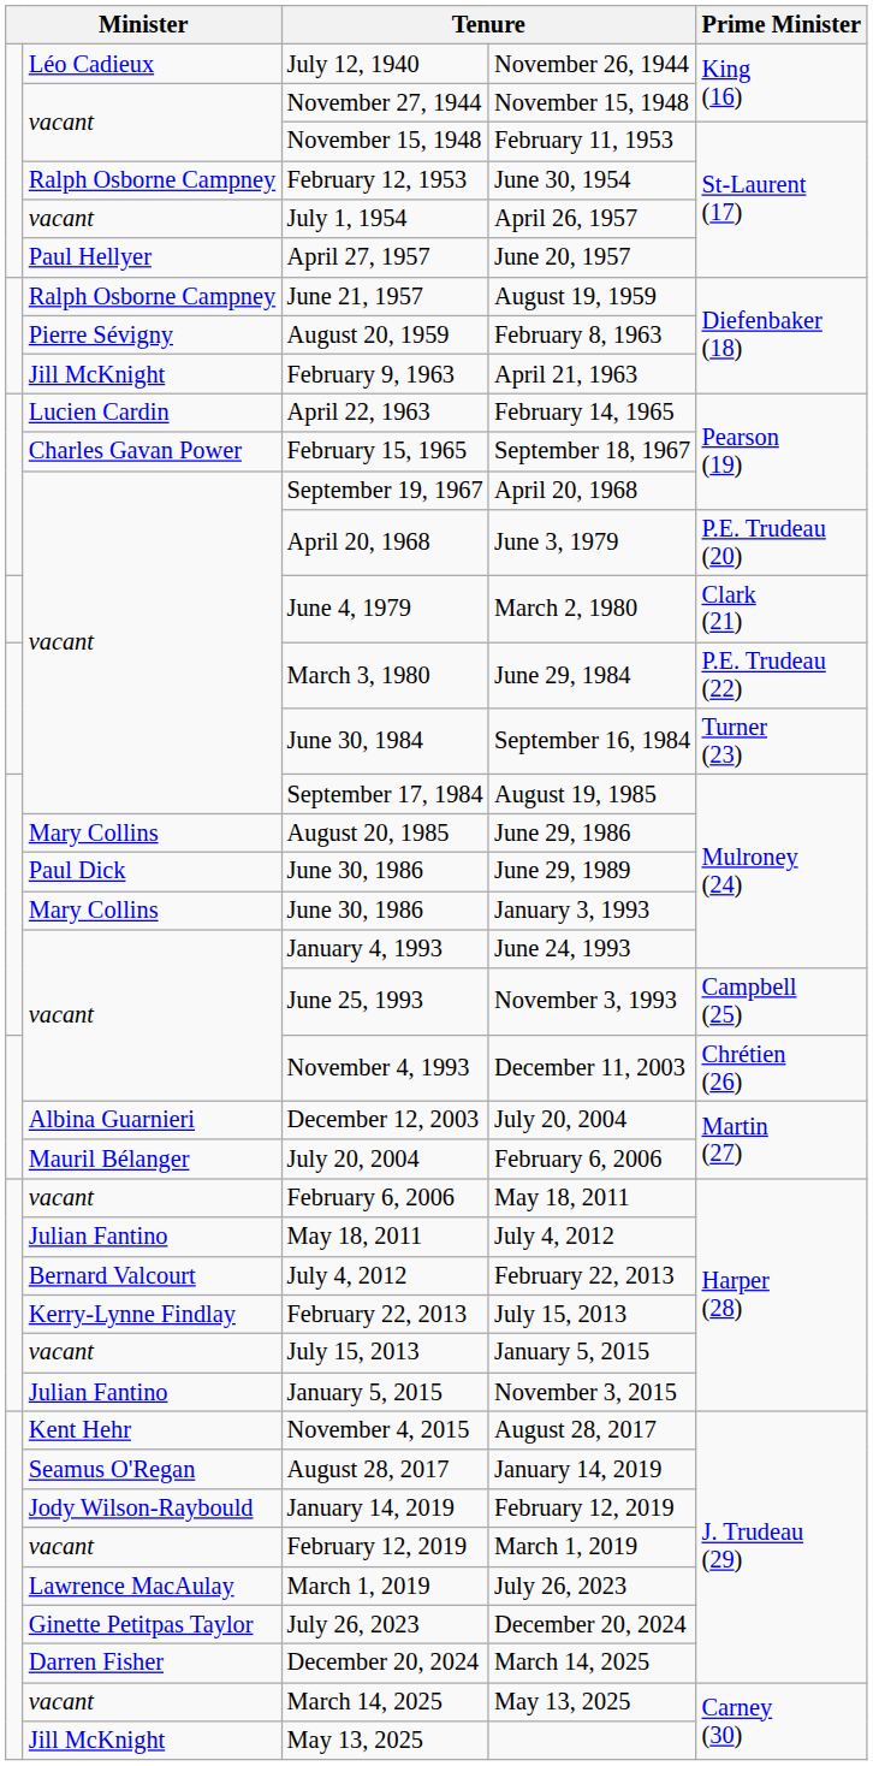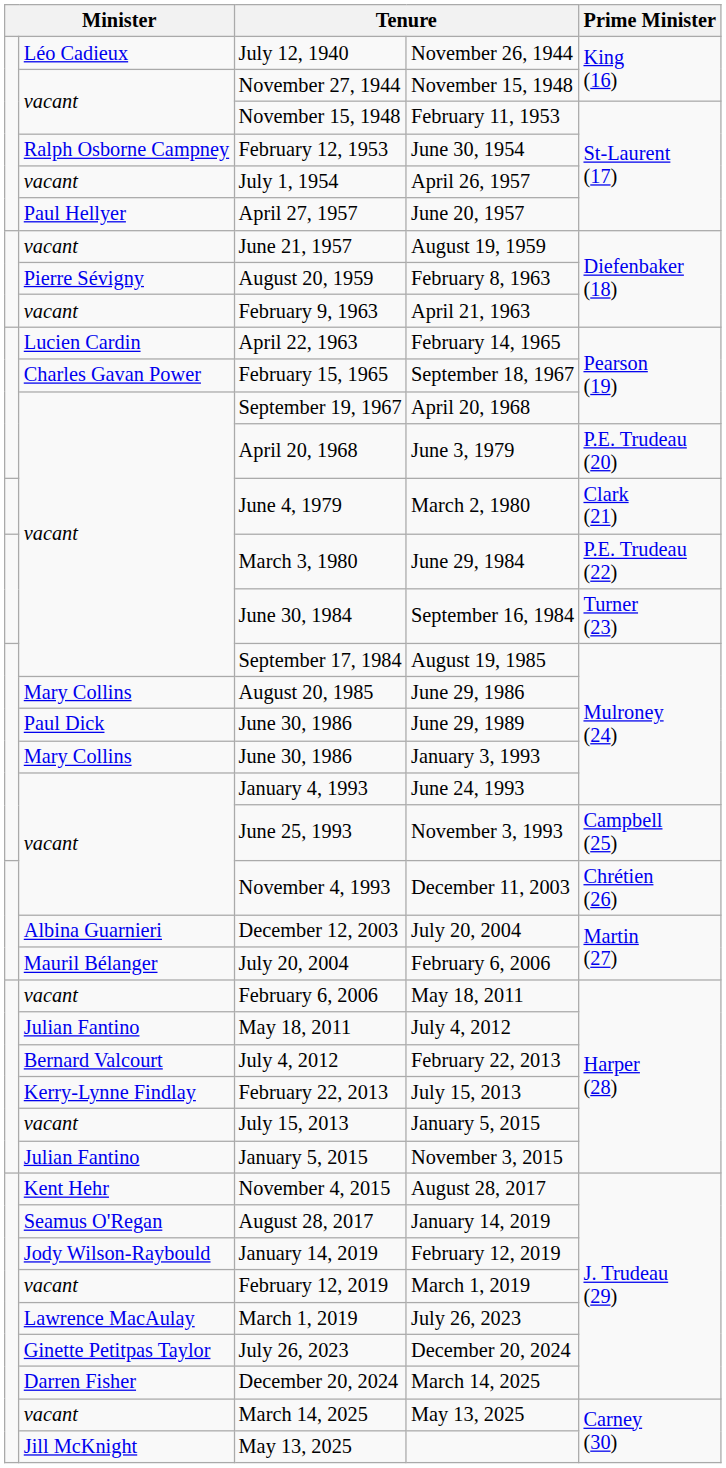 <table class="wikitable">
 <tr>
 <th colspan=2>Minister</th>
 <th colspan=2>Tenure</th>
 <th>Prime Minister</th>
 </tr>
 <tr>
 <td rowspan=6 > </td>
 <td><a href='#'>Léo Cadieux</a></td>
 <td>July 12, 1940</td>
 <td>November 26, 1944</td>
 <td rowspan=2><a href='#'>King</a><br>(<a href='#'>16</a>)</td>
 </tr>
 <tr>
 <td rowspan=2><em>vacant</em></td>
 <td>November 27, 1944</td>
 <td>November 15, 1948</td>
 </tr>
 <tr>
 <td>November 15, 1948</td>
 <td>February 11, 1953</td>
 <td rowspan=4><a href='#'>St-Laurent</a><br>(<a href='#'>17</a>)</td>
 </tr>
 <tr>
 <td><a href='#'>Ralph Osborne Campney</a></td>
 <td>February 12, 1953</td>
 <td>June 30, 1954</td>
 </tr>
 <tr>
 <td><em>vacant</em></td>
 <td>July 1, 1954</td>
 <td>April 26, 1957</td>
 </tr>
 <tr>
 <td><a href='#'>Paul Hellyer</a></td>
 <td>April 27, 1957</td>
 <td>June 20, 1957</td>
 </tr>
 <tr>
 <td rowspan=3 ></td>
-<td><a href='#'>Ralph Osborne Campney</a></td>
+<td><em>vacant</em></td>
 <td>June 21, 1957</td>
 <td>August 19, 1959</td>
 <td rowspan=3><a href='#'>Diefenbaker</a><br>(<a href='#'>18</a>)</td>
 </tr>
 <tr>
 <td><a href='#'>Pierre Sévigny</a></td>
 <td>August 20, 1959</td>
 <td>February 8, 1963</td>
 </tr>
 <tr>
-<td><a href='#'>Jill McKnight</a></td>
+<td><em>vacant</em></td>
 <td>February 9, 1963</td>
 <td>April 21, 1963</td>
 </tr>
 <tr>
 <td rowspan=4 > </td>
 <td><a href='#'>Lucien Cardin</a></td>
 <td>April 22, 1963</td>
 <td>February 14, 1965</td>
 <td rowspan=3><a href='#'>Pearson</a><br>(<a href='#'>19</a>)</td>
 </tr>
 <tr>
 <td><a href='#'>Charles Gavan Power</a></td>
 <td>February 15, 1965</td>
 <td>September 18, 1967</td>
 </tr>
 <tr>
 <td rowspan=6><em>vacant</em></td>
 <td>September 19, 1967</td>
 <td>April 20, 1968</td>
 </tr>
 <tr>
 <td>April 20, 1968</td>
 <td>June 3, 1979</td>
 <td><a href='#'>P.E. Trudeau</a><br>(<a href='#'>20</a>)</td>
 </tr>
 <tr>
 <td></td>
 <td>June 4, 1979</td>
 <td>March 2, 1980</td>
 <td><a href='#'>Clark</a><br>(<a href='#'>21</a>)</td>
 </tr>
 <tr>
 <td rowspan=2 ></td>
 <td>March 3, 1980</td>
 <td>June 29, 1984</td>
 <td><a href='#'>P.E. Trudeau</a><br>(<a href='#'>22</a>)</td>
 </tr>
 <tr>
 <td>June 30, 1984</td>
 <td>September 16, 1984</td>
 <td><a href='#'>Turner</a><br>(<a href='#'>23</a>)</td>
 </tr>
 <tr>
 <td rowspan=6 ></td>
 <td>September 17, 1984</td>
 <td>August 19, 1985</td>
 <td rowspan=5><a href='#'>Mulroney</a><br>(<a href='#'>24</a>)</td>
 </tr>
 <tr>
 <td><a href='#'>Mary Collins</a></td>
 <td>August 20, 1985</td>
 <td>June 29, 1986</td>
 </tr>
 <tr>
 <td><a href='#'>Paul Dick</a></td>
 <td>June 30, 1986</td>
 <td>June 29, 1989</td>
 </tr>
 <tr>
 <td><a href='#'>Mary Collins</a></td>
 <td>June 30, 1986</td>
 <td>January 3, 1993</td>
 </tr>
 <tr>
 <td rowspan=3><em>vacant</em></td>
 <td>January 4, 1993</td>
 <td>June 24, 1993</td>
 </tr>
 <tr>
 <td>June 25, 1993</td>
 <td>November 3, 1993</td>
 <td><a href='#'>Campbell</a><br>(<a href='#'>25</a>)</td>
 </tr>
 <tr>
 <td rowspan=3 ></td>
 <td>November 4, 1993</td>
 <td>December 11, 2003</td>
 <td><a href='#'>Chrétien</a><br>(<a href='#'>26</a>)</td>
 </tr>
 <tr>
 <td><a href='#'>Albina Guarnieri</a></td>
 <td>December 12, 2003</td>
 <td>July 20, 2004</td>
 <td rowspan=2><a href='#'>Martin</a><br>(<a href='#'>27</a>)</td>
 </tr>
 <tr>
 <td><a href='#'>Mauril Bélanger</a></td>
 <td>July 20, 2004</td>
 <td>February 6, 2006</td>
 </tr>
 <tr>
 <td rowspan=6 ></td>
 <td><em>vacant</em></td>
 <td>February 6, 2006</td>
 <td>May 18, 2011</td>
 <td rowspan=6><a href='#'>Harper</a><br>(<a href='#'>28</a>)</td>
 </tr>
 <tr>
 <td><a href='#'>Julian Fantino</a></td>
 <td>May 18, 2011</td>
 <td>July 4, 2012</td>
 </tr>
 <tr>
 <td><a href='#'>Bernard Valcourt</a></td>
 <td>July 4, 2012</td>
 <td>February 22, 2013</td>
 </tr>
 <tr>
 <td><a href='#'>Kerry-Lynne Findlay</a></td>
 <td>February 22, 2013</td>
 <td>July 15, 2013</td>
 </tr>
 <tr>
 <td><em>vacant</em></td>
 <td>July 15, 2013</td>
 <td>January 5, 2015</td>
 </tr>
 <tr>
 <td><a href='#'>Julian Fantino</a></td>
 <td>January 5, 2015</td>
 <td>November 3, 2015</td>
 </tr>
 <tr>
 <td rowspan="9" ></td>
 <td><a href='#'>Kent Hehr</a></td>
 <td>November 4, 2015</td>
 <td>August 28, 2017</td>
 <td rowspan="7"><a href='#'>J. Trudeau</a><br>(<a href='#'>29</a>)</td>
 </tr>
 <tr>
 <td><a href='#'>Seamus O'Regan</a></td>
 <td>August 28, 2017</td>
 <td>January 14, 2019</td>
 </tr>
 <tr>
 <td><a href='#'>Jody Wilson-Raybould</a></td>
 <td>January 14, 2019</td>
 <td>February 12, 2019</td>
 </tr>
 <tr>
 <td><em>vacant</em></td>
 <td>February 12, 2019</td>
 <td>March 1, 2019</td>
 </tr>
 <tr>
 <td><a href='#'>Lawrence MacAulay</a></td>
 <td>March 1, 2019</td>
 <td>July 26, 2023</td>
 </tr>
 <tr>
 <td><a href='#'>Ginette Petitpas Taylor</a></td>
 <td>July 26, 2023</td>
 <td>December 20, 2024</td>
 </tr>
 <tr>
 <td><a href='#'>Darren Fisher</a></td>
 <td>December 20, 2024</td>
 <td>March 14, 2025</td>
 </tr>
 <tr>
 <td><em>vacant</em></td>
 <td>March 14, 2025</td>
 <td>May 13, 2025</td>
 <td rowspan="2"><a href='#'>Carney</a><br>(<a href='#'>30</a>)</td>
 </tr>
 <tr>
 <td><a href='#'>Jill McKnight</a></td>
 <td>May 13, 2025</td>
 <td></td>
 </tr>
 </table>
